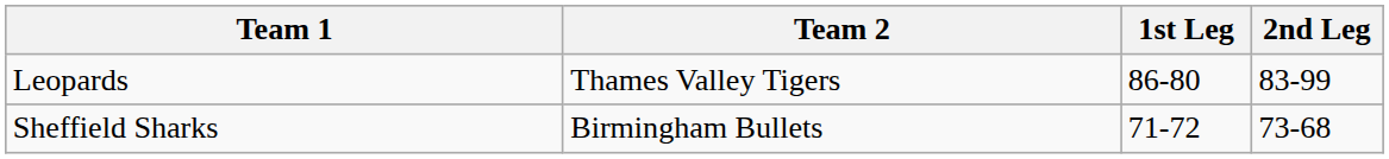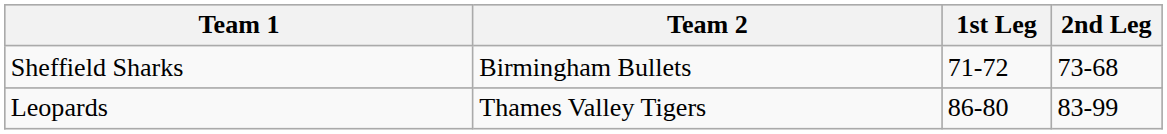 <table class="wikitable" style="font-size: 100%">
 <tr>
 <th width=280>Team 1</th>
 <th width=280>Team 2</th>
 <th width=60>1st Leg</th>
 <th width=60>2nd Leg</th>
 </tr>
 <tr>
+<td>Sheffield Sharks</td>
+<td>Birmingham Bullets</td>
+<td>71-72</td>
+<td>73-68</td>
+</tr>
+<tr>
 <td>Leopards</td>
 <td>Thames Valley Tigers</td>
 <td>86-80</td>
 <td>83-99</td>
 </tr>
-<tr>
-<td>Sheffield Sharks</td>
-<td>Birmingham Bullets</td>
-<td>71-72</td>
-<td>73-68</td>
-</tr>
 </table>
